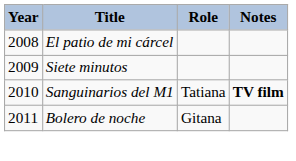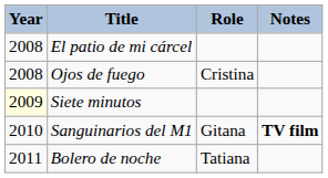 <table class="wikitable" style="font-size:90%;">
 <tr>
 <th style="background:#B0C4DE;">Year</th>
 <th style="background:#B0C4DE;">Title</th>
 <th style="background:#B0C4DE;">Role</th>
 <th style="background:#B0C4DE;">Notes</th>
 </tr>
 <tr>
 <td>2008</td>
 <td><em>El patio de mi cárcel</em></td>
 <td></td>
 <td></td>
 </tr>
 <tr>
-<td>2009</td>
+<td>2008</td>
+<td><em>Ojos de fuego</em></td>
+<td>Cristina</td>
+<td></td>
+</tr>
+<tr>
+<td style="background: lightyellow;">2009</td>
 <td><em>Siete minutos</em></td>
 <td></td>
 <td></td>
 </tr>
 <tr>
 <td>2010</td>
 <td><em>Sanguinarios del M1</em></td>
-<td>Tatiana</td>
+<td>Gitana</td>
 <td><strong>TV film</strong></td>
 </tr>
 <tr>
 <td>2011</td>
 <td><em>Bolero de noche</em></td>
-<td>Gitana</td>
+<td>Tatiana</td>
 <td></td>
 </tr>
 </table>
